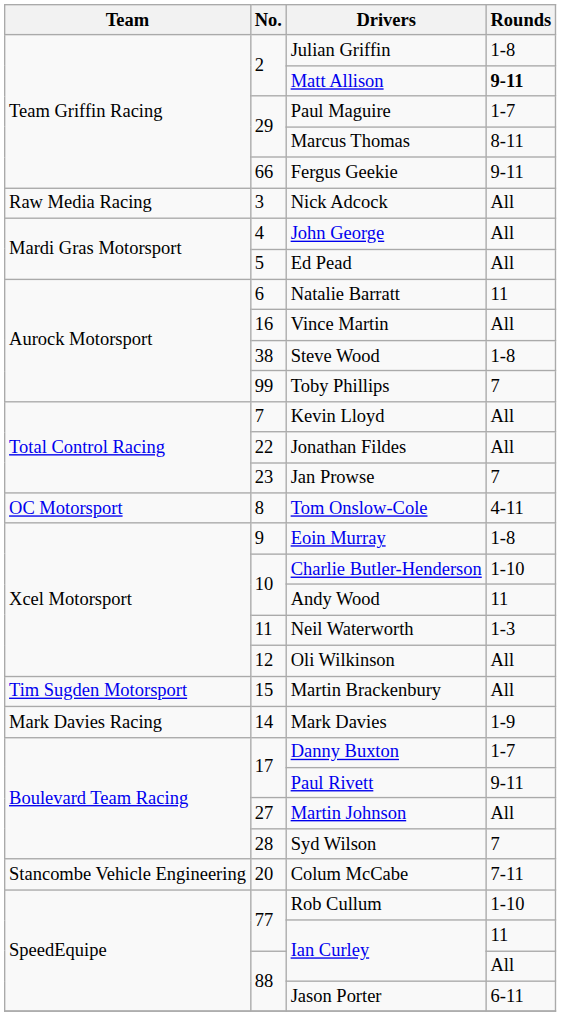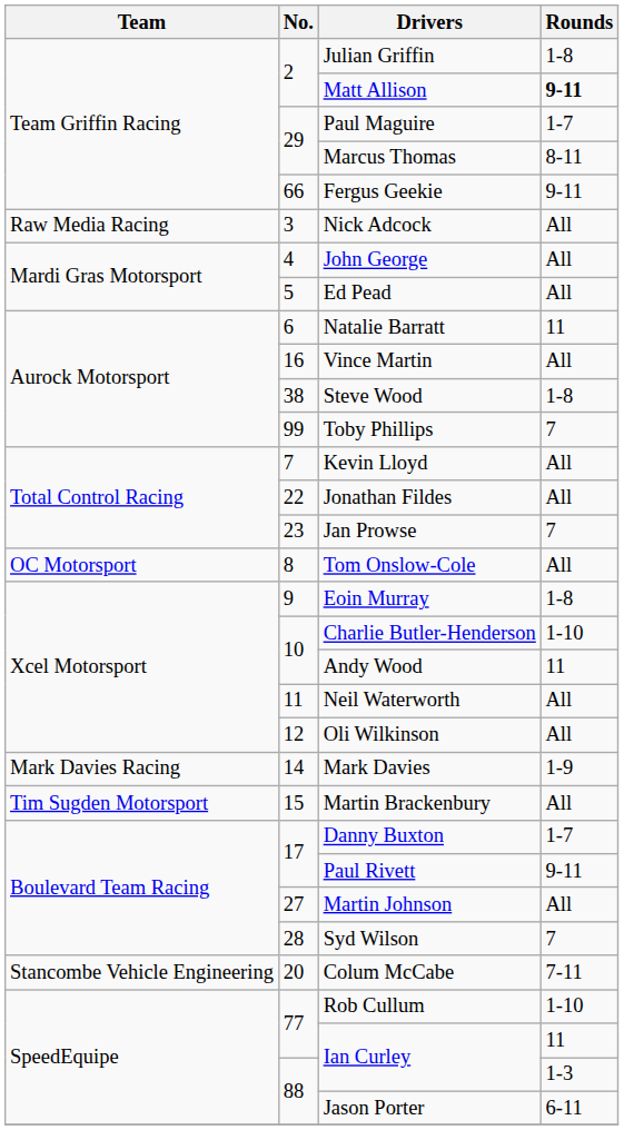 <table class="wikitable" style="font-size: 85%;">
 <tr>
 <th>Team</th>
 <th>No.</th>
 <th>Drivers</th>
 <th>Rounds</th>
 </tr>
 <tr>
 <td rowspan=5>Team Griffin Racing</td>
 <td rowspan=2>2</td>
 <td> Julian Griffin</td>
 <td>1-8</td>
 </tr>
 <tr>
 <td> <a href='#'>Matt Allison</a></td>
 <td><strong>9-11</strong></td>
 </tr>
 <tr>
 <td rowspan=2>29</td>
 <td> Paul Maguire</td>
 <td>1-7</td>
 </tr>
 <tr>
 <td> Marcus Thomas</td>
 <td>8-11</td>
 </tr>
 <tr>
 <td>66</td>
 <td> Fergus Geekie</td>
 <td>9-11</td>
 </tr>
 <tr>
 <td>Raw Media Racing</td>
 <td>3</td>
 <td> Nick Adcock</td>
 <td>All</td>
 </tr>
 <tr>
 <td rowspan=2>Mardi Gras Motorsport</td>
 <td>4</td>
 <td> <a href='#'>John George</a></td>
 <td>All</td>
 </tr>
 <tr>
 <td>5</td>
 <td> Ed Pead</td>
 <td>All</td>
 </tr>
 <tr>
 <td rowspan=4>Aurock Motorsport</td>
 <td>6</td>
 <td> Natalie Barratt</td>
 <td>11</td>
 </tr>
 <tr>
 <td>16</td>
 <td> Vince Martin</td>
 <td>All</td>
 </tr>
 <tr>
 <td>38</td>
 <td> Steve Wood</td>
 <td>1-8</td>
 </tr>
 <tr>
 <td>99</td>
 <td> Toby Phillips</td>
 <td>7</td>
 </tr>
 <tr>
 <td rowspan=3><a href='#'>Total Control Racing</a></td>
 <td>7</td>
 <td> Kevin Lloyd</td>
 <td>All</td>
 </tr>
 <tr>
 <td>22</td>
 <td> Jonathan Fildes</td>
 <td>All</td>
 </tr>
 <tr>
 <td>23</td>
 <td> Jan Prowse</td>
 <td>7</td>
 </tr>
 <tr>
 <td><a href='#'>OC Motorsport</a></td>
 <td>8</td>
 <td> <a href='#'>Tom Onslow-Cole</a></td>
-<td>4-11</td>
+<td>All</td>
 </tr>
 <tr>
 <td rowspan=5>Xcel Motorsport</td>
 <td>9</td>
 <td> <a href='#'>Eoin Murray</a></td>
 <td>1-8</td>
 </tr>
 <tr>
 <td rowspan=2>10</td>
 <td> <a href='#'>Charlie Butler-Henderson</a></td>
 <td>1-10</td>
 </tr>
 <tr>
 <td> Andy Wood</td>
 <td>11</td>
 </tr>
 <tr>
 <td>11</td>
 <td> Neil Waterworth</td>
-<td>1-3</td>
+<td>All</td>
 </tr>
 <tr>
 <td>12</td>
 <td> Oli Wilkinson</td>
 <td>All</td>
 </tr>
 <tr>
+<td>Mark Davies Racing</td>
+<td>14</td>
+<td> Mark Davies</td>
+<td>1-9</td>
+</tr>
+<tr>
 <td><a href='#'>Tim Sugden Motorsport</a></td>
 <td>15</td>
 <td> Martin Brackenbury</td>
 <td>All</td>
-</tr>
-<tr>
-<td>Mark Davies Racing</td>
-<td>14</td>
-<td> Mark Davies</td>
-<td>1-9</td>
 </tr>
 <tr>
 <td rowspan=4><a href='#'>Boulevard Team Racing</a></td>
 <td rowspan=2>17</td>
 <td> <a href='#'>Danny Buxton</a></td>
 <td>1-7</td>
 </tr>
 <tr>
 <td> <a href='#'>Paul Rivett</a></td>
 <td>9-11</td>
 </tr>
 <tr>
 <td>27</td>
 <td> <a href='#'>Martin Johnson</a></td>
 <td>All</td>
 </tr>
 <tr>
 <td>28</td>
 <td> Syd Wilson</td>
 <td>7</td>
 </tr>
 <tr>
 <td>Stancombe Vehicle Engineering</td>
 <td>20</td>
 <td> Colum McCabe</td>
 <td>7-11</td>
 </tr>
 <tr>
 <td rowspan=4>SpeedEquipe</td>
 <td rowspan=2>77</td>
 <td> Rob Cullum</td>
 <td>1-10</td>
 </tr>
 <tr>
 <td rowspan=2> <a href='#'>Ian Curley</a></td>
 <td>11</td>
 </tr>
 <tr>
 <td rowspan=2>88</td>
-<td>All</td>
+<td>1-3</td>
 </tr>
 <tr>
 <td> Jason Porter</td>
 <td>6-11</td>
 </tr>
 <tr>
 </tr>
 </table>
